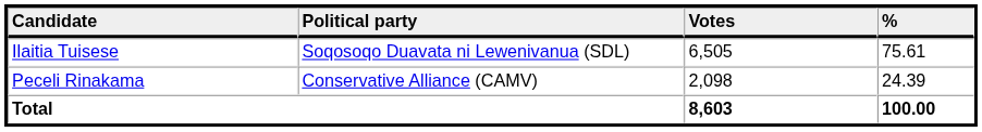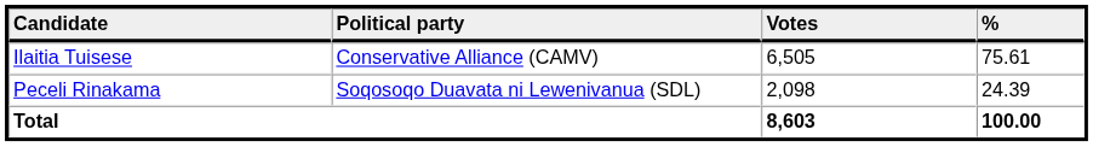 <table table width="70%" border="1" align="center" cellpadding=3 cellspacing=0 style="margin:5px; border:3px solid;">
 <tr>
 <td td width="30%" style="border-bottom:3px solid; background:#efefef;"><strong>Candidate</strong></td>
 <td td width="40%" style="border-bottom:3px solid; background:#efefef;"><strong>Political party</strong></td>
 <td td width="20%" style="border-bottom:3px solid; background:#efefef;"><strong>Votes</strong></td>
 <td td width="10%" style="border-bottom:3px solid; background:#efefef;"><strong>%</strong></td>
 </tr>
 <tr>
 <td><a href='#'>Ilaitia Tuisese</a></td>
-<td><a href='#'>Soqosoqo Duavata ni Lewenivanua</a> (SDL)</td>
+<td><a href='#'>Conservative Alliance</a> (CAMV)</td>
 <td>6,505</td>
 <td>75.61</td>
 </tr>
 <tr>
 <td><a href='#'>Peceli Rinakama</a></td>
-<td><a href='#'>Conservative Alliance</a> (CAMV)</td>
+<td><a href='#'>Soqosoqo Duavata ni Lewenivanua</a> (SDL)</td>
 <td>2,098</td>
 <td>24.39</td>
 </tr>
 <tr>
 <td colspan=2><strong>Total</strong></td>
 <td><strong>8,603</strong></td>
 <td><strong>100.00</strong></td>
 </tr>
 <tr>
 </tr>
 </table>
